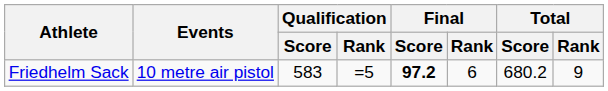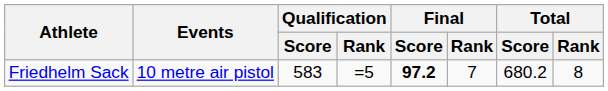 <table class=wikitable style=font-size:90%>
 <tr>
 <th rowspan=2>Athlete</th>
 <th rowspan=2>Events</th>
 <th colspan=2>Qualification</th>
 <th colspan=2>Final</th>
 <th colspan=2>Total</th>
 </tr>
 <tr>
 <th>Score</th>
 <th>Rank</th>
 <th>Score</th>
 <th>Rank</th>
 <th>Score</th>
 <th>Rank</th>
 </tr>
 <tr>
 <td><a href='#'>Friedhelm Sack</a></td>
 <td><a href='#'>10 metre air pistol</a></td>
 <td align=center>583</td>
 <td align=center>=5</td>
 <td align=center><strong>97.2</strong></td>
-<td align=center>6</td>
+<td align=center>7</td>
 <td align=center>680.2</td>
-<td align=center>9</td>
+<td align=center>8</td>
 </tr>
 </table>
